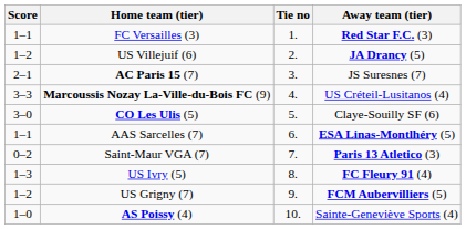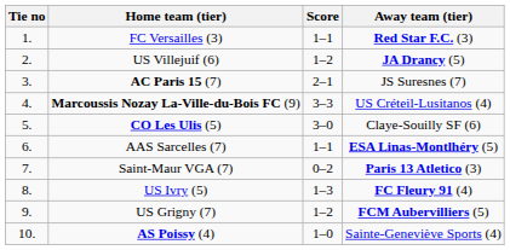 <table class="wikitable" style="text-align: center">
 <tr>
+<th>Tie no</th>
+<th>Home team (tier)</th>
 <th>Score</th>
-<th>Home team (tier)</th>
-<th>Tie no</th>
 <th>Away team (tier)</th>
 </tr>
 <tr>
+<td>1.</td>
+<td><a href='#'>FC Versailles</a> (3)</td>
 <td>1–1 </td>
-<td><a href='#'>FC Versailles</a> (3)</td>
-<td>1.</td>
 <td><strong><a href='#'>Red Star F.C.</a></strong> (3)</td>
 </tr>
 <tr>
+<td>2.</td>
+<td>US Villejuif (6)</td>
 <td>1–2</td>
-<td>US Villejuif (6)</td>
-<td>2.</td>
 <td><strong><a href='#'>JA Drancy</a></strong> (5)</td>
 </tr>
 <tr>
+<td>3.</td>
+<td><strong>AC Paris 15</strong> (7)</td>
 <td>2–1</td>
-<td><strong>AC Paris 15</strong> (7)</td>
-<td>3.</td>
 <td>JS Suresnes (7)</td>
 </tr>
 <tr>
+<td>4.</td>
+<td><strong>Marcoussis Nozay La-Ville-du-Bois FC</strong> (9)</td>
 <td>3–3 </td>
-<td><strong>Marcoussis Nozay La-Ville-du-Bois FC</strong> (9)</td>
-<td>4.</td>
 <td><a href='#'>US Créteil-Lusitanos</a> (4)</td>
 </tr>
 <tr>
+<td>5.</td>
+<td><strong><a href='#'>CO Les Ulis</a></strong> (5)</td>
 <td>3–0</td>
-<td><strong><a href='#'>CO Les Ulis</a></strong> (5)</td>
-<td>5.</td>
 <td>Claye-Souilly SF (6)</td>
 </tr>
 <tr>
+<td>6.</td>
+<td>AAS Sarcelles (7)</td>
 <td>1–1 </td>
-<td>AAS Sarcelles (7)</td>
-<td>6.</td>
 <td><strong><a href='#'>ESA Linas-Montlhéry</a></strong> (5)</td>
 </tr>
 <tr>
+<td>7.</td>
+<td>Saint-Maur VGA (7)</td>
 <td>0–2</td>
-<td>Saint-Maur VGA (7)</td>
-<td>7.</td>
 <td><strong><a href='#'>Paris 13 Atletico</a></strong> (3)</td>
 </tr>
 <tr>
+<td>8.</td>
+<td><a href='#'>US Ivry</a> (5)</td>
 <td>1–3</td>
-<td><a href='#'>US Ivry</a> (5)</td>
-<td>8.</td>
 <td><strong><a href='#'>FC Fleury 91</a></strong> (4)</td>
 </tr>
 <tr>
+<td>9.</td>
+<td>US Grigny (7)</td>
 <td>1–2</td>
-<td>US Grigny (7)</td>
-<td>9.</td>
 <td><strong><a href='#'>FCM Aubervilliers</a></strong> (5)</td>
 </tr>
 <tr>
+<td>10.</td>
+<td><strong><a href='#'>AS Poissy</a></strong> (4)</td>
 <td>1–0</td>
-<td><strong><a href='#'>AS Poissy</a></strong> (4)</td>
-<td>10.</td>
 <td><a href='#'>Sainte-Geneviève Sports</a> (4)</td>
 </tr>
 </table>
